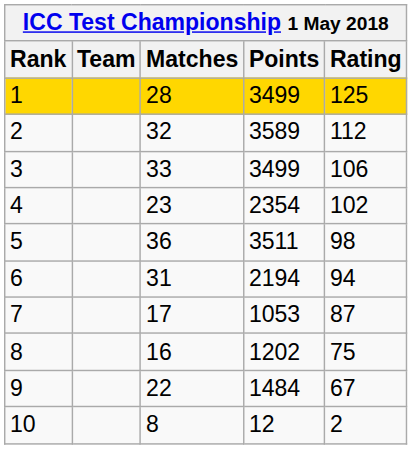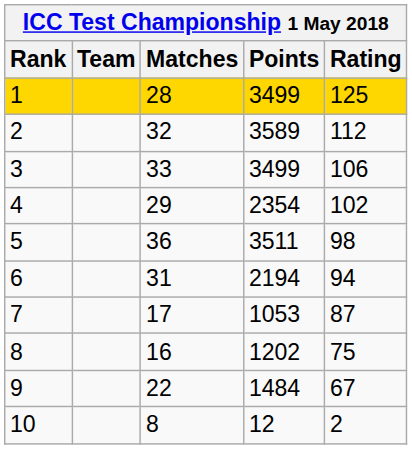 <table class="wikitable" style="white-space: nowrap;">
 <tr>
 <th colspan="5"><a href='#'>ICC Test Championship</a> <small>1 May 2018</small></th>
 </tr>
 <tr>
 <th>Rank</th>
 <th>Team</th>
 <th>Matches</th>
 <th>Points</th>
 <th>Rating</th>
 </tr>
 <tr style="background:gold">
 <td>1</td>
 <td style="text-align:left"></td>
 <td>28</td>
 <td>3499</td>
 <td>125</td>
 </tr>
 <tr>
 <td>2</td>
 <td style="text-align:left"></td>
 <td>32</td>
 <td>3589</td>
 <td>112</td>
 </tr>
 <tr>
 <td>3</td>
 <td style="text-align:left"></td>
 <td>33</td>
 <td>3499</td>
 <td>106</td>
 </tr>
 <tr>
 <td>4</td>
 <td style="text-align:left"></td>
-<td>23</td>
+<td>29</td>
 <td>2354</td>
 <td>102</td>
 </tr>
 <tr>
 <td>5</td>
 <td style="text-align:left"></td>
 <td>36</td>
 <td>3511</td>
 <td>98</td>
 </tr>
 <tr>
 <td>6</td>
 <td style="text-align:left"></td>
 <td>31</td>
 <td>2194</td>
 <td>94</td>
 </tr>
 <tr>
 <td>7</td>
 <td style="text-align:left"></td>
 <td>17</td>
 <td>1053</td>
 <td>87</td>
 </tr>
 <tr>
 <td>8</td>
 <td style="text-align:left"></td>
 <td>16</td>
 <td>1202</td>
 <td>75</td>
 </tr>
 <tr>
 <td>9</td>
 <td style="text-align:left"></td>
 <td>22</td>
 <td>1484</td>
 <td>67</td>
 </tr>
 <tr>
 <td>10</td>
 <td style="text-align:left"></td>
 <td>8</td>
 <td>12</td>
 <td>2</td>
 </tr>
 </table>
